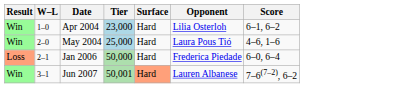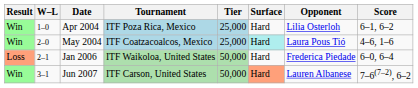 <table class="sortable wikitable">
 <tr>
 <th>Result</th>
 <th class="unsortable">W–L</th>
 <th>Date</th>
+<th>Tournament</th>
 <th>Tier</th>
 <th>Surface</th>
 <th>Opponent</th>
 <th class="unsortable">Score</th>
 </tr>
 <tr>
 <td style="background:#98fb98;">Win</td>
 <td><small>1–0</small></td>
 <td>Apr 2004</td>
-<td style="background:lightblue;">23,000</td>
+<td style="background:lightblue;">ITF Poza Rica, Mexico</td>
+<td style="background:lightblue;">25,000</td>
 <td>Hard</td>
 <td> <a href='#'>Lilia Osterloh</a></td>
 <td>6–1, 6–2</td>
 </tr>
 <tr>
 <td style="background:#98fb98;">Win</td>
 <td><small>2–0</small></td>
 <td>May 2004</td>
+<td style="background:lightblue;">ITF Coatzacoalcos, Mexico</td>
 <td style="background:lightblue;">25,000</td>
-<td>Hard</td>
+<td style="background: paleturquoise;">Hard</td>
 <td> <a href='#'>Laura Pous Tió</a></td>
 <td>4–6, 1–6</td>
 </tr>
 <tr>
 <td style="background:#ffa07a;">Loss</td>
 <td><small>2–1</small></td>
 <td>Jan 2006</td>
+<td style="background:#addfad;">ITF Waikoloa, United States</td>
 <td style="background:#addfad;">50,000</td>
 <td>Hard</td>
 <td> <a href='#'>Frederica Piedade</a></td>
 <td>6–0, 6–4</td>
 </tr>
 <tr>
 <td style="background:#98fb98;">Win</td>
 <td><small>3–1</small></td>
 <td>Jun 2007</td>
-<td style="background:#addfad;">50,001</td>
+<td style="background:#addfad;">ITF Carson, United States</td>
+<td style="background:#addfad;">50,000</td>
 <td style="background: lightsalmon;">Hard</td>
 <td> <a href='#'>Lauren Albanese</a></td>
 <td>7–6<sup>(7–2)</sup>, 6–2</td>
 </tr>
 </table>
